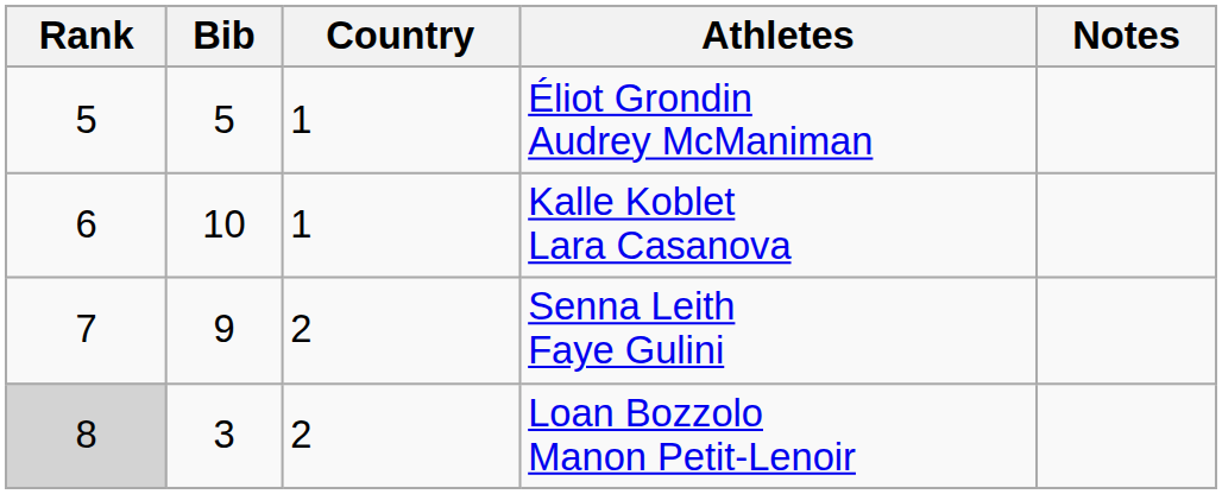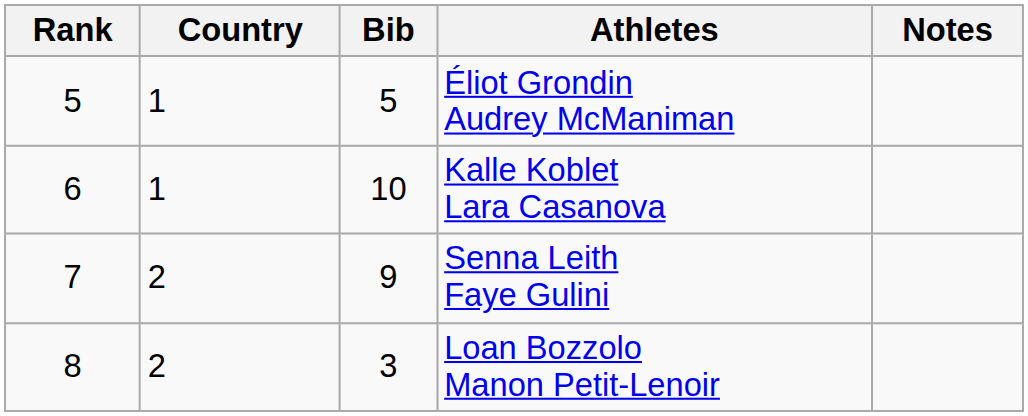 <table class="wikitable" style="text-align:center; width:500px">
 <tr>
 <th>Rank</th>
+<th>Country</th>
 <th>Bib</th>
-<th>Country</th>
 <th>Athletes</th>
 <th>Notes</th>
 </tr>
 <tr>
 <td>5</td>
+<td align=left> 1</td>
 <td>5</td>
-<td align=left> 1</td>
 <td align=left><a href='#'>Éliot Grondin</a><br><a href='#'>Audrey McManiman</a></td>
 <td></td>
 </tr>
 <tr>
 <td>6</td>
+<td align=left> 1</td>
 <td>10</td>
-<td align=left> 1</td>
 <td align=left><a href='#'>Kalle Koblet</a><br><a href='#'>Lara Casanova</a></td>
 <td></td>
 </tr>
 <tr>
 <td>7</td>
+<td align=left> 2</td>
 <td>9</td>
-<td align=left> 2</td>
 <td align=left><a href='#'>Senna Leith</a><br><a href='#'>Faye Gulini</a></td>
 <td></td>
 </tr>
 <tr>
-<td style="background: lightgrey;">8</td>
+<td>8</td>
+<td align=left> 2</td>
 <td>3</td>
-<td align=left> 2</td>
 <td align=left><a href='#'>Loan Bozzolo</a><br><a href='#'>Manon Petit-Lenoir</a></td>
 <td></td>
 </tr>
 </table>
